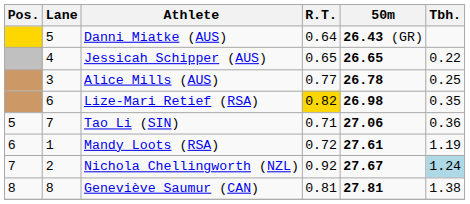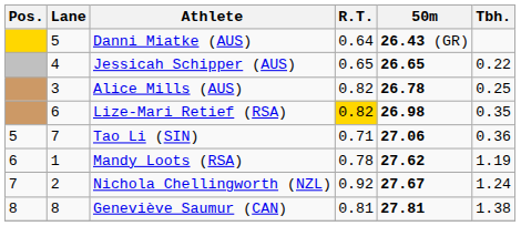 <table class="wikitable">
 <tr>
 <th>Pos.</th>
 <th>Lane</th>
 <th>Athlete</th>
 <th>R.T.</th>
 <th>50m</th>
 <th>Tbh.</th>
 </tr>
 <tr>
 <td style="text-align:center;background-color:gold;"></td>
 <td>5</td>
 <td> <a href='#'>Danni Miatke</a> (<a href='#'>AUS</a>)</td>
 <td>0.64</td>
 <td><strong>26.43</strong> (GR)</td>
 <td> </td>
 </tr>
 <tr>
 <td style="text-align:center;background-color:silver;"></td>
 <td>4</td>
 <td> <a href='#'>Jessicah Schipper</a> (<a href='#'>AUS</a>)</td>
 <td>0.65</td>
 <td><strong>26.65</strong></td>
 <td>0.22</td>
 </tr>
 <tr>
 <td style="text-align:center;background-color:#cc9966;"></td>
 <td>3</td>
 <td> <a href='#'>Alice Mills</a> (<a href='#'>AUS</a>)</td>
-<td>0.77</td>
+<td>0.82</td>
 <td><strong>26.78</strong></td>
 <td>0.25</td>
 </tr>
 <tr>
 <td style="text-align:center;background-color:#cc9966;"></td>
 <td>6</td>
 <td> <a href='#'>Lize-Mari Retief</a> (<a href='#'>RSA</a>)</td>
 <td style="background: gold;">0.82</td>
 <td><strong>26.98</strong></td>
 <td>0.35</td>
 </tr>
 <tr>
 <td>5</td>
 <td>7</td>
 <td> <a href='#'>Tao Li</a> (<a href='#'>SIN</a>)</td>
 <td>0.71</td>
 <td><strong>27.06</strong></td>
 <td>0.36</td>
 </tr>
 <tr>
 <td>6</td>
 <td>1</td>
 <td> <a href='#'>Mandy Loots</a> (<a href='#'>RSA</a>)</td>
-<td>0.72</td>
-<td><strong>27.61</strong></td>
+<td>0.78</td>
+<td><strong>27.62</strong></td>
 <td>1.19</td>
 </tr>
 <tr>
 <td>7</td>
 <td>2</td>
 <td> <a href='#'>Nichola Chellingworth</a> (<a href='#'>NZL</a>)</td>
 <td>0.92</td>
 <td><strong>27.67</strong></td>
-<td style="background: lightblue;">1.24</td>
+<td>1.24</td>
 </tr>
 <tr>
 <td>8</td>
 <td>8</td>
 <td> <a href='#'>Geneviève Saumur</a> (<a href='#'>CAN</a>)</td>
 <td>0.81</td>
 <td><strong>27.81</strong></td>
 <td>1.38</td>
 </tr>
 <tr>
 </tr>
 </table>
